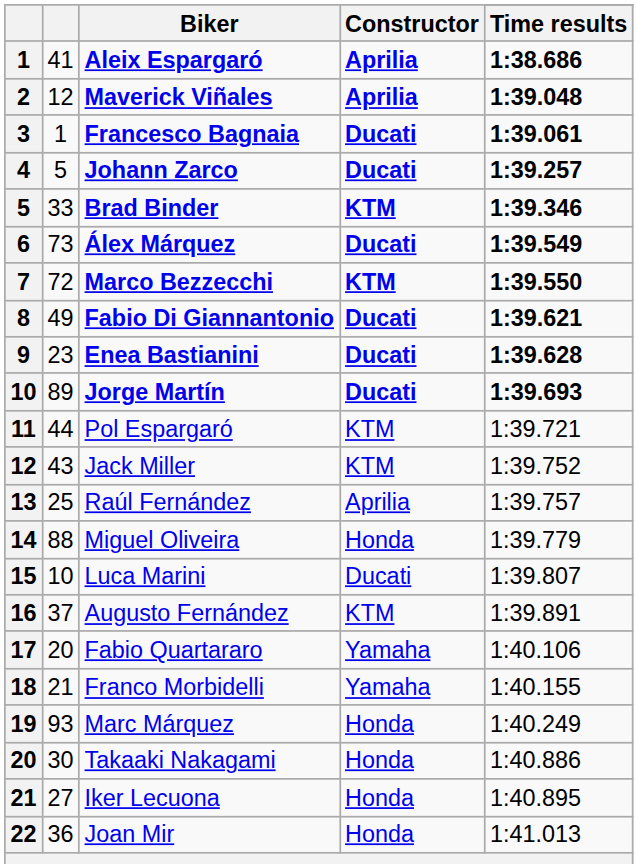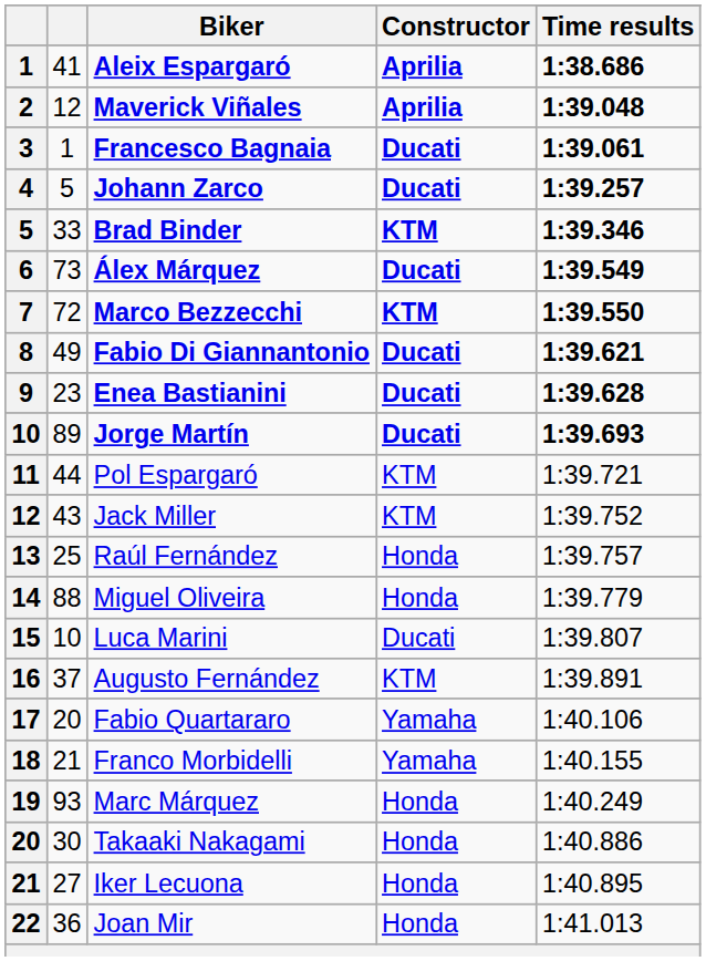 <table class="wikitable sortable" style="font-size: 85%;">
 <tr>
 <th rowspan="2"></th>
 <th rowspan="2"></th>
 <th rowspan="2">Biker</th>
 <th rowspan="2">Constructor</th>
 </tr>
 <tr>
 <th scope="col">Time results</th>
 </tr>
 <tr>
 <th scope="row">1</th>
 <td align="center">41</td>
 <td><strong> <a href='#'>Aleix Espargaró</a></strong></td>
 <td><strong><a href='#'>Aprilia</a></strong></td>
 <td><strong>1:38.686</strong></td>
 </tr>
 <tr>
 <th scope="row">2</th>
 <td align="center">12</td>
 <td><strong> <a href='#'>Maverick Viñales</a></strong></td>
 <td><strong><a href='#'>Aprilia</a></strong></td>
 <td><strong>1:39.048</strong></td>
 </tr>
 <tr>
 <th scope="row">3</th>
 <td align="center">1</td>
 <td><strong> <a href='#'>Francesco Bagnaia</a></strong></td>
 <td><strong><a href='#'>Ducati</a></strong></td>
 <td><strong>1:39.061</strong></td>
 </tr>
 <tr>
 <th scope="row">4</th>
 <td align="center">5</td>
 <td><strong> <a href='#'>Johann Zarco</a></strong></td>
 <td><strong><a href='#'>Ducati</a></strong></td>
 <td><strong>1:39.257</strong></td>
 </tr>
 <tr>
 <th scope="row">5</th>
 <td align="center">33</td>
 <td><strong> <a href='#'>Brad Binder</a></strong></td>
 <td><strong><a href='#'>KTM</a></strong></td>
 <td><strong>1:39.346</strong></td>
 </tr>
 <tr>
 <th scope="row">6</th>
 <td align="center">73</td>
 <td><strong> <a href='#'>Álex Márquez</a></strong></td>
 <td><strong><a href='#'>Ducati</a></strong></td>
 <td><strong>1:39.549</strong></td>
 </tr>
 <tr>
 <th scope="row">7</th>
 <td align="center">72</td>
 <td><strong> <a href='#'>Marco Bezzecchi</a></strong></td>
 <td><strong><a href='#'>KTM</a></strong></td>
 <td><strong>1:39.550</strong></td>
 </tr>
 <tr>
 <th scope="row">8</th>
 <td align="center">49</td>
 <td><strong> <a href='#'>Fabio Di Giannantonio</a></strong></td>
 <td><strong><a href='#'>Ducati</a></strong></td>
 <td><strong>1:39.621</strong></td>
 </tr>
 <tr>
 <th scope="row">9</th>
 <td align="center">23</td>
 <td><strong> <a href='#'>Enea Bastianini</a></strong></td>
 <td><strong><a href='#'>Ducati</a></strong></td>
 <td><strong>1:39.628</strong></td>
 </tr>
 <tr>
 <th scope="row">10</th>
 <td align="center">89</td>
 <td><strong> <a href='#'>Jorge Martín</a></strong></td>
 <td><strong><a href='#'>Ducati</a></strong></td>
 <td><strong>1:39.693</strong></td>
 </tr>
 <tr>
 <th scope="row">11</th>
 <td align="center">44</td>
 <td> <a href='#'>Pol Espargaró</a></td>
 <td><a href='#'>KTM</a></td>
 <td>1:39.721</td>
 </tr>
 <tr>
 <th scope="row">12</th>
 <td align="center">43</td>
 <td> <a href='#'>Jack Miller</a></td>
 <td><a href='#'>KTM</a></td>
 <td>1:39.752</td>
 </tr>
 <tr>
 <th scope="row">13</th>
 <td align="center">25</td>
 <td> <a href='#'>Raúl Fernández</a></td>
-<td><a href='#'>Aprilia</a></td>
+<td><a href='#'>Honda</a></td>
 <td>1:39.757</td>
 </tr>
 <tr>
 <th scope="row">14</th>
 <td align="center">88</td>
 <td> <a href='#'>Miguel Oliveira</a></td>
 <td><a href='#'>Honda</a></td>
 <td>1:39.779</td>
 </tr>
 <tr>
 <th scope="row">15</th>
 <td align="center">10</td>
 <td> <a href='#'>Luca Marini</a></td>
 <td><a href='#'>Ducati</a></td>
 <td>1:39.807</td>
 </tr>
 <tr>
 <th scope="row">16</th>
 <td align="center">37</td>
 <td> <a href='#'>Augusto Fernández</a></td>
 <td><a href='#'>KTM</a></td>
 <td>1:39.891</td>
 </tr>
 <tr>
 <th scope="row">17</th>
 <td align="center">20</td>
 <td> <a href='#'>Fabio Quartararo</a></td>
 <td><a href='#'>Yamaha</a></td>
 <td>1:40.106</td>
 </tr>
 <tr>
 <th scope="row">18</th>
 <td align="center">21</td>
 <td> <a href='#'>Franco Morbidelli</a></td>
 <td><a href='#'>Yamaha</a></td>
 <td>1:40.155</td>
 </tr>
 <tr>
 <th scope="row">19</th>
 <td align="center">93</td>
 <td> <a href='#'>Marc Márquez</a></td>
 <td><a href='#'>Honda</a></td>
 <td>1:40.249</td>
 </tr>
 <tr>
 <th scope="row">20</th>
 <td align="center">30</td>
 <td> <a href='#'>Takaaki Nakagami</a></td>
 <td><a href='#'>Honda</a></td>
 <td>1:40.886</td>
 </tr>
 <tr>
 <th scope="row">21</th>
 <td align="center">27</td>
 <td> <a href='#'>Iker Lecuona</a></td>
 <td><a href='#'>Honda</a></td>
 <td>1:40.895</td>
 </tr>
 <tr>
 <th scope="row">22</th>
 <td align="center">36</td>
 <td> <a href='#'>Joan Mir</a></td>
 <td><a href='#'>Honda</a></td>
 <td>1:41.013</td>
 </tr>
 <tr>
 <th colspan="7"></th>
 </tr>
 </table>
